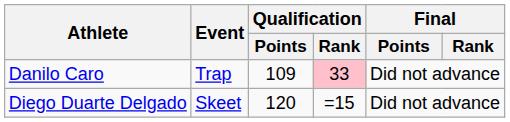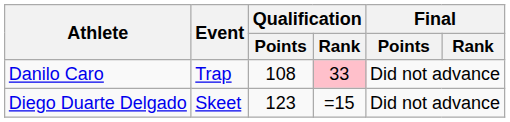 <table class="wikitable" style="font-size:90%">
 <tr>
 <th rowspan="2">Athlete</th>
 <th rowspan="2">Event</th>
 <th colspan=2>Qualification</th>
 <th colspan=2>Final</th>
 </tr>
 <tr style="font-size:95%">
 <th>Points</th>
 <th>Rank</th>
 <th>Points</th>
 <th>Rank</th>
 </tr>
 <tr align=center>
 <td align=left><a href='#'>Danilo Caro</a></td>
 <td align=left><a href='#'>Trap</a></td>
-<td>109</td>
+<td>108</td>
 <td style="background: pink;">33</td>
 <td colspan=2>Did not advance</td>
 </tr>
 <tr align=center>
 <td align=left><a href='#'>Diego Duarte Delgado</a></td>
 <td align=left><a href='#'>Skeet</a></td>
-<td>120</td>
+<td>123</td>
 <td>=15</td>
 <td colspan=2>Did not advance</td>
 </tr>
 </table>
